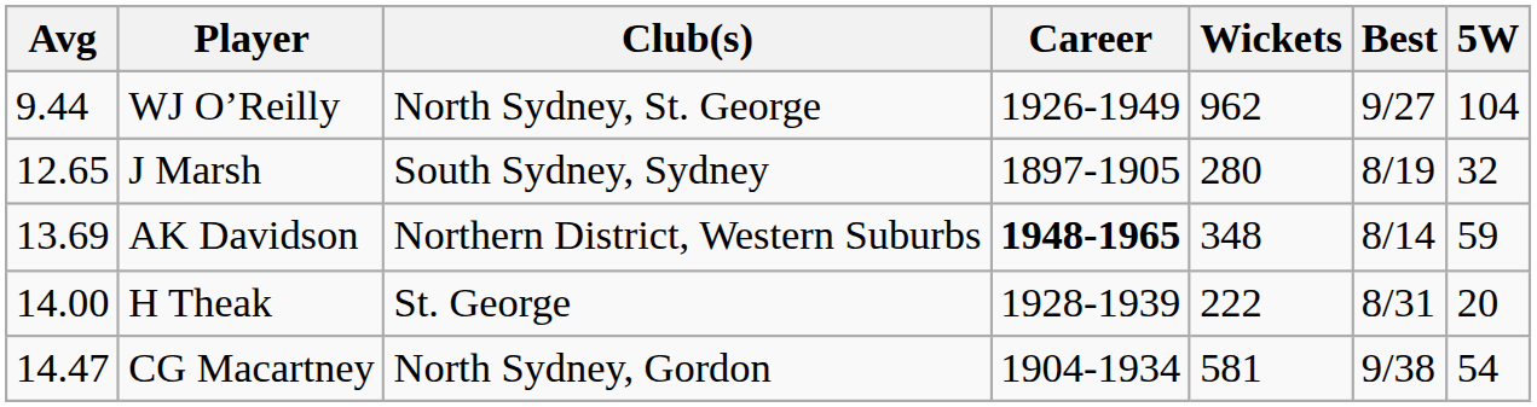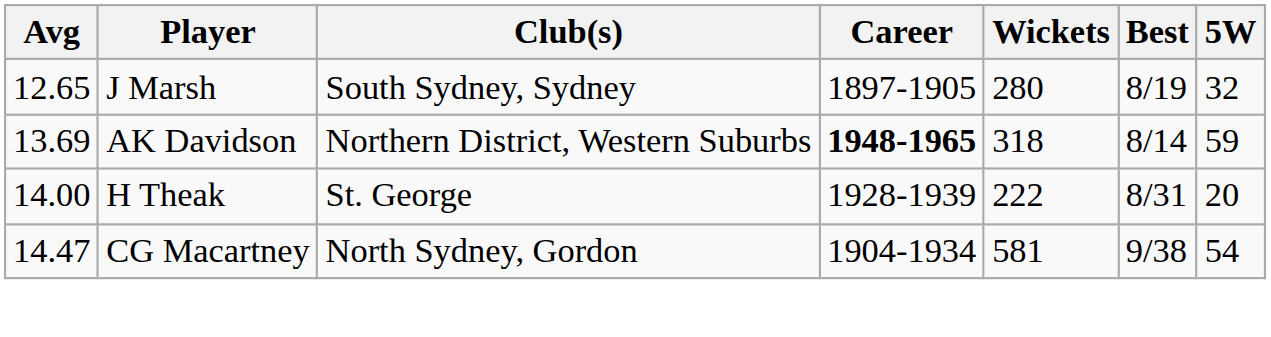 <table class="wikitable">
 <tr>
 <th>Avg</th>
 <th>Player</th>
 <th>Club(s)</th>
 <th>Career</th>
 <th>Wickets</th>
 <th>Best</th>
 <th>5W</th>
-</tr>
-<tr>
-<td>9.44</td>
-<td>WJ O’Reilly</td>
-<td>North Sydney, St. George</td>
-<td>1926-1949</td>
-<td>962</td>
-<td>9/27</td>
-<td>104</td>
 </tr>
 <tr>
 <td>12.65</td>
 <td>J Marsh</td>
 <td>South Sydney, Sydney</td>
 <td>1897-1905</td>
 <td>280</td>
 <td>8/19</td>
 <td>32</td>
 </tr>
 <tr>
 <td>13.69</td>
 <td>AK Davidson</td>
 <td>Northern District, Western  Suburbs</td>
 <td><strong>1948-1965</strong></td>
-<td>348</td>
+<td>318</td>
 <td>8/14</td>
 <td>59</td>
 </tr>
 <tr>
 <td>14.00</td>
 <td>H Theak</td>
 <td>St. George</td>
 <td>1928-1939</td>
 <td>222</td>
 <td>8/31</td>
 <td>20</td>
 </tr>
 <tr>
 <td>14.47</td>
 <td>CG Macartney</td>
 <td>North Sydney, Gordon</td>
 <td>1904-1934</td>
 <td>581</td>
 <td>9/38</td>
 <td>54</td>
 </tr>
 </table>
